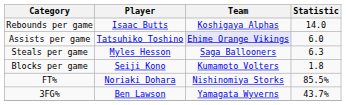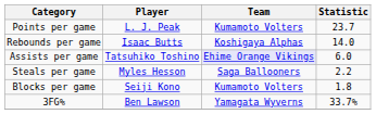 <table class="wikitable" style="text-align:center">
 <tr>
 <th>Category</th>
 <th>Player</th>
 <th>Team</th>
 <th>Statistic</th>
+</tr>
+<tr>
+<td>Points per game</td>
+<td> <a href='#'>L. J. Peak</a></td>
+<td><a href='#'>Kumamoto Volters</a></td>
+<td>23.7</td>
 </tr>
 <tr>
 <td>Rebounds per game</td>
 <td> <a href='#'>Isaac Butts</a></td>
 <td><a href='#'>Koshigaya Alphas</a></td>
 <td>14.0</td>
 </tr>
 <tr>
 <td>Assists per game</td>
 <td> <a href='#'>Tatsuhiko Toshino</a></td>
 <td style="background: lavender;"><a href='#'>Ehime Orange Vikings</a></td>
 <td>6.0</td>
 </tr>
 <tr>
 <td>Steals per game</td>
 <td> <a href='#'>Myles Hesson</a></td>
 <td><a href='#'>Saga Ballooners</a></td>
-<td>6.3</td>
+<td>2.2</td>
 </tr>
 <tr>
 <td>Blocks per game</td>
 <td> <a href='#'>Seiji Kono</a></td>
 <td><a href='#'>Kumamoto Volters</a></td>
 <td>1.8</td>
 </tr>
 <tr>
-<td>FT%</td>
-<td> <a href='#'>Noriaki Dohara</a></td>
-<td><a href='#'>Nishinomiya Storks</a></td>
-<td>85.5%</td>
-</tr>
-<tr>
 <td>3FG%</td>
 <td> <a href='#'>Ben Lawson</a></td>
 <td><a href='#'>Yamagata Wyverns</a></td>
-<td>43.7%</td>
+<td>33.7%</td>
 </tr>
 <tr>
 </tr>
 </table>
